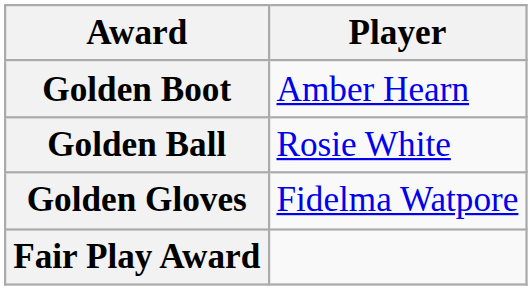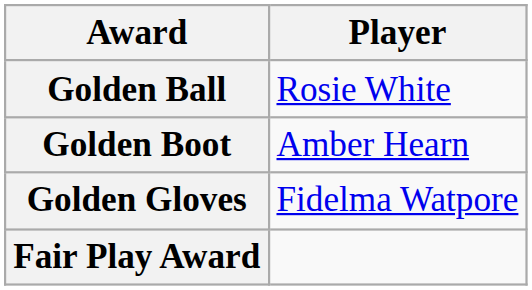 <table class="wikitable" style="text-align:center">
 <tr>
 <th>Award</th>
 <th>Player</th>
 </tr>
 <tr>
+<th>Golden Ball</th>
+<td align=left> <a href='#'>Rosie White</a></td>
+</tr>
+<tr>
 <th>Golden Boot</th>
 <td align=left> <a href='#'>Amber Hearn</a></td>
-</tr>
-<tr>
-<th>Golden Ball</th>
-<td align=left> <a href='#'>Rosie White</a></td>
 </tr>
 <tr>
 <th>Golden Gloves</th>
 <td align=left> <a href='#'>Fidelma Watpore</a></td>
 </tr>
 <tr>
 <th>Fair Play Award</th>
 <td align=left></td>
 </tr>
 </table>
